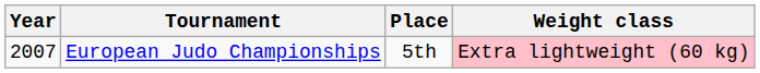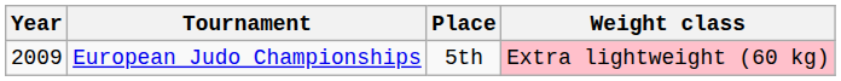 <table class=wikitable>
 <tr>
 <th>Year</th>
 <th>Tournament</th>
 <th>Place</th>
 <th>Weight class</th>
 </tr>
 <tr>
-<td>2007</td>
+<td>2009</td>
 <td><a href='#'>European Judo Championships</a></td>
 <td align="center">5th</td>
 <td style="background: pink;">Extra lightweight (60 kg)</td>
 </tr>
 </table>
